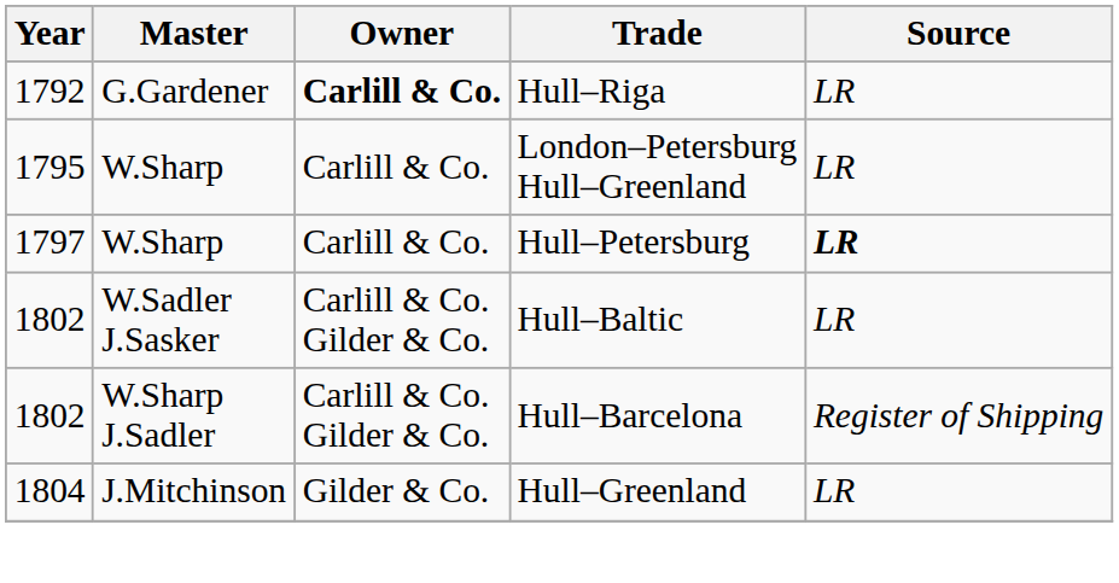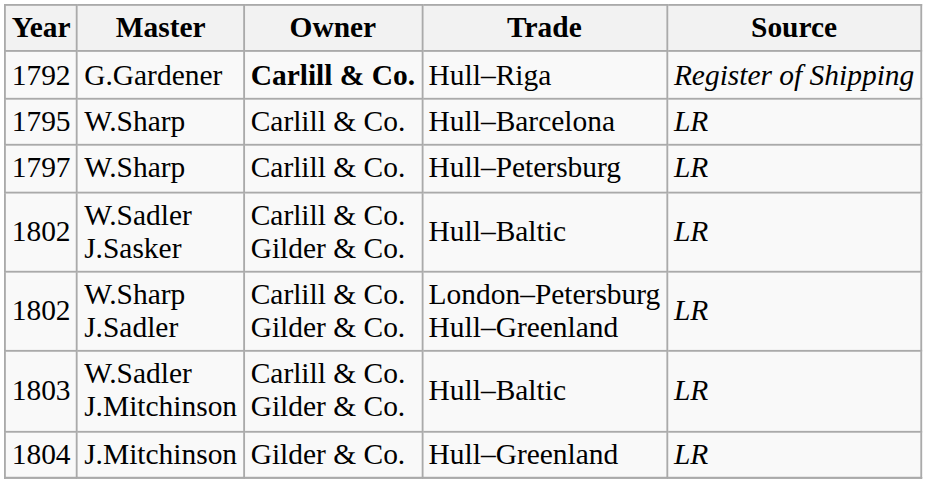 <table class=" wikitable">
 <tr>
 <th>Year</th>
 <th>Master</th>
 <th>Owner</th>
 <th>Trade</th>
 <th>Source</th>
 </tr>
 <tr>
 <td>1792</td>
 <td>G.Gardener</td>
 <td><strong>Carlill & Co.</strong></td>
 <td>Hull–Riga</td>
-<td><em>LR</em></td>
+<td><em>Register of Shipping</em></td>
 </tr>
 <tr>
 <td>1795</td>
 <td>W.Sharp</td>
 <td>Carlill & Co.</td>
-<td>London–Petersburg<br>Hull–Greenland</td>
+<td>Hull–Barcelona</td>
 <td><em>LR</em></td>
 </tr>
 <tr>
 <td>1797</td>
 <td>W.Sharp</td>
 <td>Carlill & Co.</td>
 <td>Hull–Petersburg</td>
-<td><strong><em>LR</em></strong></td>
+<td><em>LR</em></td>
 </tr>
 <tr>
 <td>1802</td>
 <td>W.Sadler<br>J.Sasker</td>
 <td>Carlill & Co.<br>Gilder & Co.</td>
 <td>Hull–Baltic</td>
 <td><em>LR</em></td>
 </tr>
 <tr>
 <td>1802</td>
 <td>W.Sharp<br>J.Sadler</td>
 <td>Carlill & Co.<br>Gilder & Co.</td>
-<td>Hull–Barcelona</td>
-<td><em>Register of Shipping</em></td>
+<td>London–Petersburg<br>Hull–Greenland</td>
+<td><em>LR</em></td>
+</tr>
+<tr>
+<td>1803</td>
+<td>W.Sadler<br>J.Mitchinson</td>
+<td>Carlill & Co.<br>Gilder & Co.</td>
+<td>Hull–Baltic</td>
+<td><em>LR</em></td>
 </tr>
 <tr>
 <td>1804</td>
 <td>J.Mitchinson</td>
 <td>Gilder & Co.</td>
 <td>Hull–Greenland</td>
 <td><em>LR</em></td>
 </tr>
 <tr>
 </tr>
 </table>
